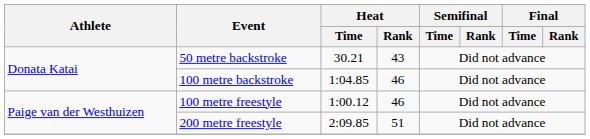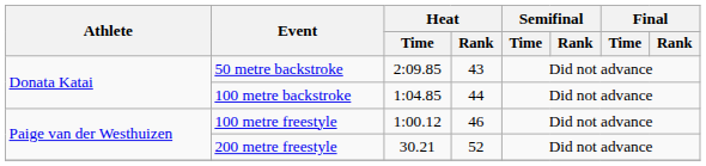 <table class="wikitable" style="text-align:center; font-size:90%; width:50%;">
 <tr>
 <th rowspan="2">Athlete</th>
 <th rowspan="2">Event</th>
 <th colspan="2">Heat</th>
 <th colspan="2">Semifinal</th>
 <th colspan="2">Final</th>
 </tr>
 <tr style="font-size:95%">
 <th>Time</th>
 <th>Rank</th>
 <th>Time</th>
 <th>Rank</th>
 <th>Time</th>
 <th>Rank</th>
 </tr>
 <tr>
 <td align=left rowspan=2><a href='#'>Donata Katai</a></td>
 <td align=left><a href='#'>50 metre backstroke</a></td>
-<td>30.21</td>
+<td>2:09.85</td>
 <td>43</td>
 <td colspan=4>Did not advance</td>
 </tr>
 <tr>
 <td align=left><a href='#'>100 metre backstroke</a></td>
 <td>1:04.85</td>
-<td>46</td>
+<td>44</td>
 <td colspan=4>Did not advance</td>
 </tr>
 <tr>
 <td align=left rowspan=2><a href='#'>Paige van der Westhuizen</a></td>
 <td align=left><a href='#'>100 metre freestyle</a></td>
 <td>1:00.12</td>
 <td>46</td>
 <td colspan=4>Did not advance</td>
 </tr>
 <tr>
 <td align=left><a href='#'>200 metre freestyle</a></td>
-<td>2:09.85</td>
-<td>51</td>
+<td>30.21</td>
+<td>52</td>
 <td colspan=4>Did not advance</td>
 </tr>
 <tr>
 </tr>
 </table>
